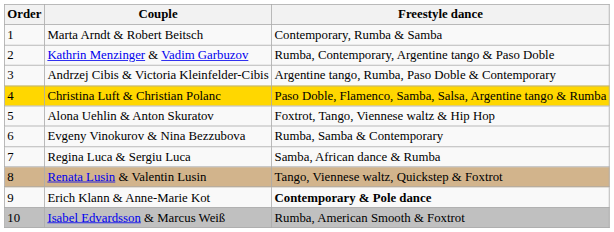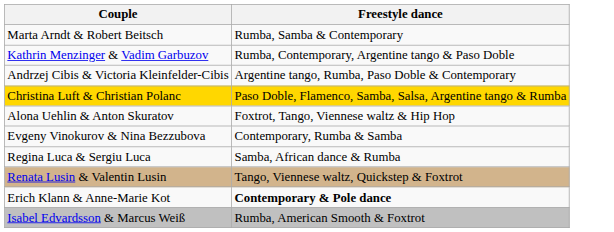 <table class="wikitable sortable">
 <tr>
-<th>Order</th>
 <th>Couple</th>
 <th>Freestyle dance</th>
 </tr>
 <tr>
-<td>1</td>
 <td>Marta Arndt & Robert Beitsch</td>
-<td>Contemporary, Rumba & Samba</td>
+<td>Rumba, Samba & Contemporary</td>
 </tr>
 <tr>
-<td>2</td>
 <td><a href='#'>Kathrin Menzinger</a> & <a href='#'>Vadim Garbuzov</a></td>
 <td>Rumba, Contemporary, Argentine tango & Paso Doble</td>
 </tr>
 <tr>
-<td>3</td>
 <td>Andrzej Cibis & Victoria Kleinfelder-Cibis</td>
 <td>Argentine tango, Rumba, Paso Doble & Contemporary</td>
 </tr>
 <tr style="background:gold;"|>
-<td>4</td>
 <td>Christina Luft & Christian Polanc</td>
 <td>Paso Doble, Flamenco, Samba, Salsa, Argentine tango & Rumba</td>
 </tr>
 <tr>
-<td>5</td>
 <td>Alona Uehlin & Anton Skuratov</td>
 <td>Foxtrot, Tango, Viennese waltz & Hip Hop</td>
 </tr>
 <tr>
-<td>6</td>
 <td>Evgeny Vinokurov & Nina Bezzubova</td>
-<td>Rumba, Samba & Contemporary</td>
+<td>Contemporary, Rumba & Samba</td>
 </tr>
 <tr>
-<td>7</td>
 <td>Regina Luca & Sergiu Luca</td>
 <td>Samba, African dance & Rumba</td>
 </tr>
 <tr style="background:tan;"|>
-<td>8</td>
 <td><a href='#'>Renata Lusin</a> & Valentin Lusin</td>
 <td>Tango, Viennese waltz, Quickstep & Foxtrot</td>
 </tr>
 <tr>
-<td>9</td>
 <td>Erich Klann & Anne-Marie Kot</td>
 <td><strong>Contemporary & Pole dance</strong></td>
 </tr>
 <tr style="background:silver;"|>
-<td>10</td>
 <td><a href='#'>Isabel Edvardsson</a> & Marcus Weiß</td>
 <td>Rumba, American Smooth & Foxtrot</td>
 </tr>
 </table>
